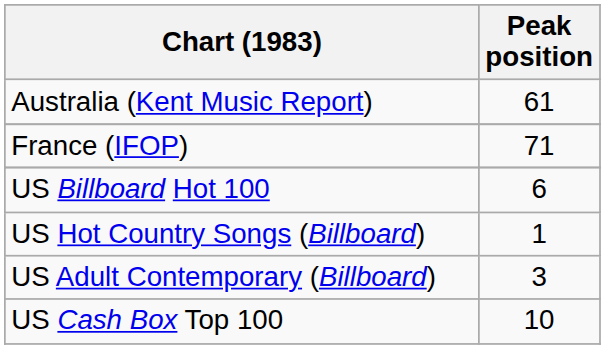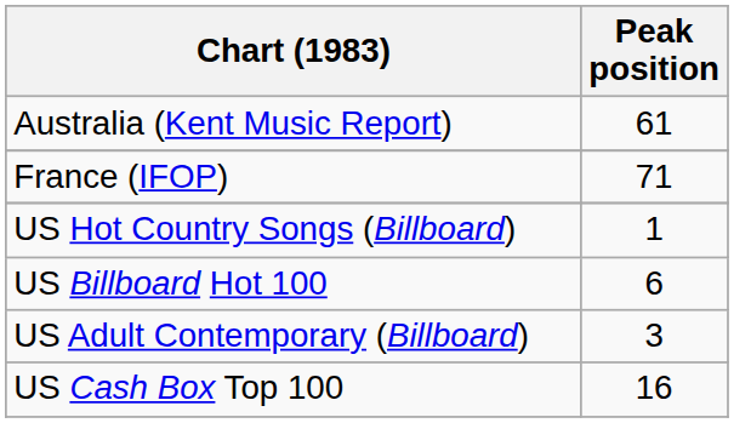 <table class="wikitable sortable">
 <tr>
 <th style="width: 200pt;">Chart (1983)</th>
 <th style="width: 40pt;">Peak<br>position</th>
 </tr>
 <tr>
 <td>Australia (<a href='#'>Kent Music Report</a>)</td>
 <td align="center">61</td>
 </tr>
 <tr>
 </tr>
 <tr>
 </tr>
 <tr>
 </tr>
 <tr>
 </tr>
 <tr>
 </tr>
 <tr>
 <td>France (<a href='#'>IFOP</a>)</td>
 <td align="center">71</td>
 </tr>
 <tr>
 </tr>
 <tr>
 </tr>
 <tr>
 </tr>
 <tr>
 </tr>
 <tr>
 </tr>
 <tr>
 </tr>
 <tr>
 </tr>
 <tr>
+<td>US <a href='#'>Hot Country Songs</a> (<em><a href='#'>Billboard</a></em>)</td>
+<td align="center">1</td>
+</tr>
+<tr>
 <td>US <a href='#'><em>Billboard</em></a> <a href='#'>Hot 100</a></td>
 <td align="center">6</td>
-</tr>
-<tr>
-<td>US <a href='#'>Hot Country Songs</a> (<em><a href='#'>Billboard</a></em>)</td>
-<td align="center">1</td>
 </tr>
 <tr>
 <td>US <a href='#'>Adult Contemporary</a> (<em><a href='#'>Billboard</a></em>)</td>
 <td align="center">3</td>
 </tr>
 <tr>
 <td>US <a href='#'><em>Cash Box</em></a> Top 100</td>
-<td align="center">10</td>
+<td align="center">16</td>
 </tr>
 </table>
